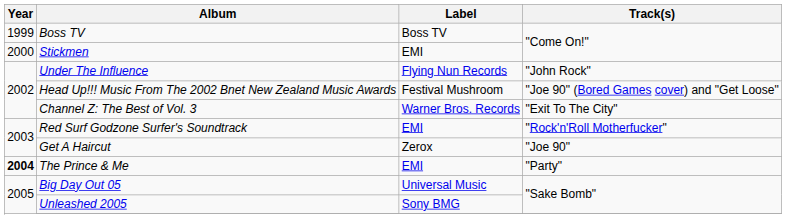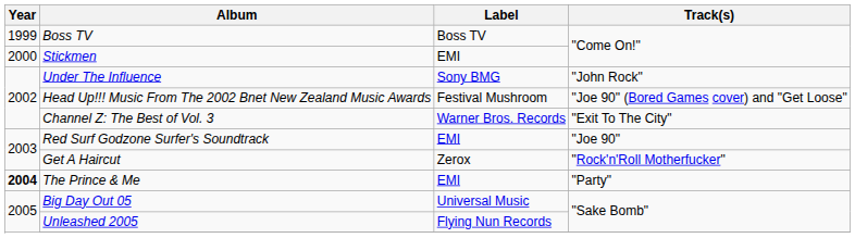 <table class="wikitable">
 <tr>
 <th>Year</th>
 <th>Album</th>
 <th>Label</th>
 <th>Track(s)</th>
 </tr>
 <tr>
 <td>1999</td>
 <td><em>Boss TV</em></td>
 <td>Boss TV</td>
 <td rowspan=2>"Come On!"</td>
 </tr>
 <tr>
 <td>2000</td>
 <td><em><a href='#'>Stickmen</a></em></td>
 <td>EMI</td>
 </tr>
 <tr>
 <td rowspan=3>2002</td>
 <td><em><a href='#'>Under The Influence</a></em></td>
-<td><a href='#'>Flying Nun Records</a></td>
+<td><a href='#'>Sony BMG</a></td>
 <td>"John Rock"</td>
 </tr>
 <tr>
 <td><em>Head Up!!! Music From The 2002 Bnet New Zealand Music Awards</em></td>
 <td>Festival Mushroom</td>
 <td>"Joe 90" (<a href='#'>Bored Games</a> <a href='#'>cover</a>) and "Get Loose"</td>
 </tr>
 <tr>
 <td><em>Channel Z: The Best of Vol. 3</em></td>
 <td><a href='#'>Warner Bros. Records</a></td>
 <td>"Exit To The City"</td>
 </tr>
 <tr>
 <td rowspan=2>2003</td>
 <td><em>Red Surf Godzone Surfer's Soundtrack</em></td>
 <td><a href='#'>EMI</a></td>
-<td>"<a href='#'>Rock'n'Roll Motherfucker</a>"</td>
+<td>"Joe 90"</td>
 </tr>
 <tr>
 <td><em>Get A Haircut</em></td>
 <td>Zerox</td>
-<td>"Joe 90"</td>
+<td>"<a href='#'>Rock'n'Roll Motherfucker</a>"</td>
 </tr>
 <tr>
 <td><strong>2004</strong></td>
 <td><em>The Prince & Me</em></td>
 <td><a href='#'>EMI</a></td>
 <td>"Party"</td>
 </tr>
 <tr>
 <td rowspan=3>2005</td>
 <td><em><a href='#'>Big Day Out 05</a></em></td>
 <td><a href='#'>Universal Music</a></td>
 <td rowspan=2>"Sake Bomb"</td>
 </tr>
 <tr>
 <td><em><a href='#'>Unleashed 2005</a></em></td>
-<td><a href='#'>Sony BMG</a></td>
+<td><a href='#'>Flying Nun Records</a></td>
 </tr>
 <tr>
 </tr>
 </table>
